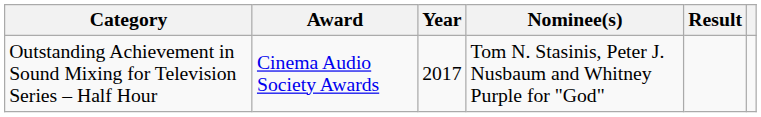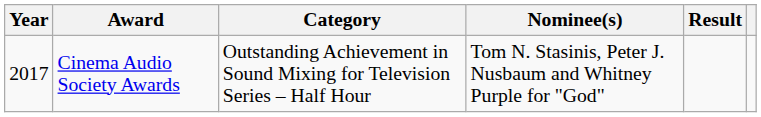 <table class="wikitable sortable" style="width:98%">
 <tr>
+<th scope="col" style="width:3%;">Year</th>
+<th scope="col" style="width:22%;">Award</th>
 <th scope="col" style="width:33%;">Category</th>
-<th scope="col" style="width:22%;">Award</th>
-<th scope="col" style="width:3%;">Year</th>
 <th>Nominee(s)</th>
 <th scope="col" style="width:6%;">Result</th>
 <th scope="col" class="unsortable" style="width:1%;"></th>
 </tr>
 <tr>
+<td>2017</td>
+<td><a href='#'>Cinema Audio Society Awards</a></td>
 <td>Outstanding Achievement in Sound Mixing for Television Series – Half Hour</td>
-<td><a href='#'>Cinema Audio Society Awards</a></td>
-<td>2017</td>
 <td>Tom N. Stasinis, Peter J. Nusbaum and Whitney Purple for "God"</td>
 <td></td>
 <td></td>
 </tr>
 </table>
